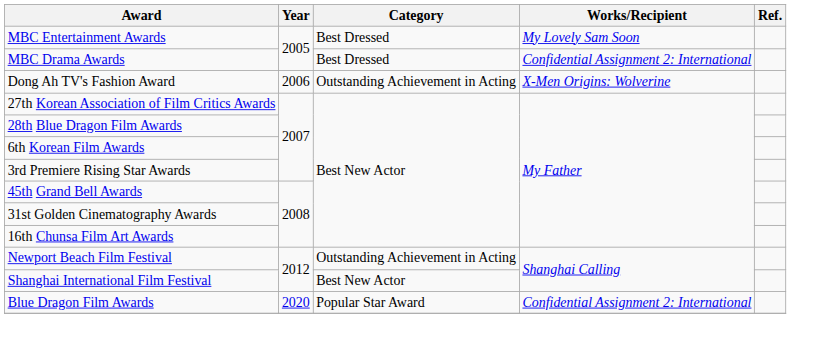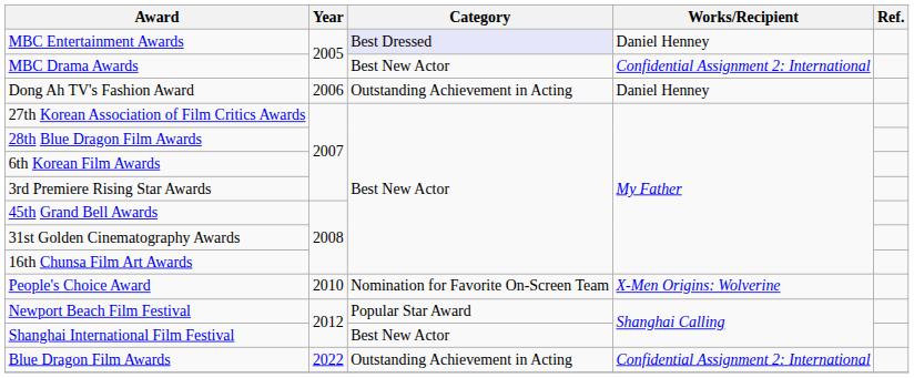 <table class= "wikitable sortable">
 <tr>
 <th>Award</th>
 <th>Year</th>
 <th>Category</th>
 <th>Works/Recipient</th>
 <th>Ref.</th>
 </tr>
 <tr>
 <td><a href='#'>MBC Entertainment Awards</a></td>
 <td rowspan="2">2005</td>
-<td>Best Dressed</td>
-<td><em><a href='#'>My Lovely Sam Soon</a></em></td>
+<td style="background: lavender;">Best Dressed</td>
+<td>Daniel Henney</td>
 <td></td>
 </tr>
 <tr>
 <td><a href='#'>MBC Drama Awards</a></td>
-<td>Best Dressed</td>
+<td>Best New Actor</td>
 <td rowspan="1"><em><a href='#'>Confidential Assignment 2: International</a></em></td>
 <td></td>
 </tr>
 <tr>
 <td>Dong Ah TV's Fashion Award</td>
 <td>2006</td>
 <td>Outstanding Achievement in Acting</td>
-<td><em><a href='#'>X-Men Origins: Wolverine</a></em></td>
+<td>Daniel Henney</td>
 <td><em></em></td>
 </tr>
 <tr>
 <td scope="row">27th <a href='#'>Korean Association of Film Critics Awards</a></td>
 <td rowspan="4">2007</td>
 <td rowspan="7">Best New Actor</td>
 <td rowspan="7"><em><a href='#'>My Father</a></em></td>
 <td></td>
 </tr>
 <tr>
 <td scope="row"><a href='#'>28th</a> <a href='#'>Blue Dragon Film Awards</a></td>
 <td></td>
 </tr>
 <tr>
 <td scope="row">6th <a href='#'>Korean Film Awards</a></td>
 <td></td>
 </tr>
 <tr>
 <td scope="row">3rd Premiere Rising Star Awards</td>
 <td></td>
 </tr>
 <tr>
 <td scope="row"><a href='#'>45th</a> <a href='#'>Grand Bell Awards</a></td>
 <td rowspan="3">2008</td>
 <td></td>
 </tr>
 <tr>
 <td scope="row">31st Golden Cinematography Awards</td>
 <td></td>
 </tr>
 <tr>
 <td scope="row">16th <a href='#'>Chunsa Film Art Awards</a></td>
 <td></td>
 </tr>
 <tr>
+<td scope="row"><a href='#'>People's Choice Award</a></td>
+<td>2010</td>
+<td>Nomination for Favorite On-Screen Team</td>
+<td><em><a href='#'>X-Men Origins: Wolverine</a></em></td>
+<td></td>
+</tr>
+<tr>
 <td scope="row"><a href='#'>Newport Beach Film Festival</a></td>
 <td rowspan="2">2012</td>
-<td>Outstanding Achievement in Acting</td>
+<td>Popular Star Award</td>
 <td rowspan="2"><em><a href='#'>Shanghai Calling</a></em></td>
 <td></td>
 </tr>
 <tr>
 <td scope="row"><a href='#'>Shanghai International Film Festival</a></td>
 <td>Best New Actor</td>
 <td></td>
 </tr>
 <tr>
 <td scope="row"  rowspan="1"><a href='#'>Blue Dragon Film Awards</a></td>
-<td><a href='#'>2020</a></td>
-<td>Popular Star Award</td>
+<td><a href='#'>2022</a></td>
+<td>Outstanding Achievement in Acting</td>
 <td rowspan="1"><em><a href='#'>Confidential Assignment 2: International</a></em></td>
 <td style="text-align:center"></td>
 </tr>
 <tr>
 </tr>
 </table>
